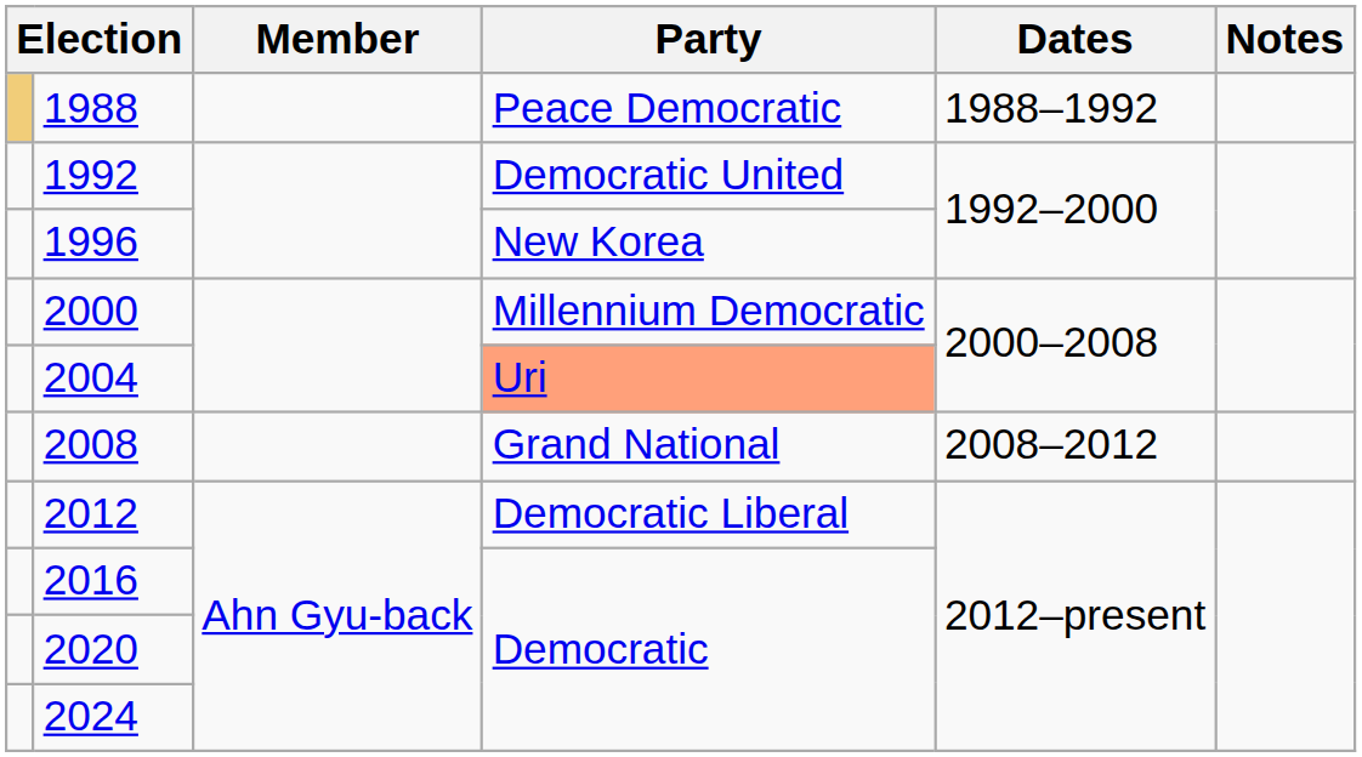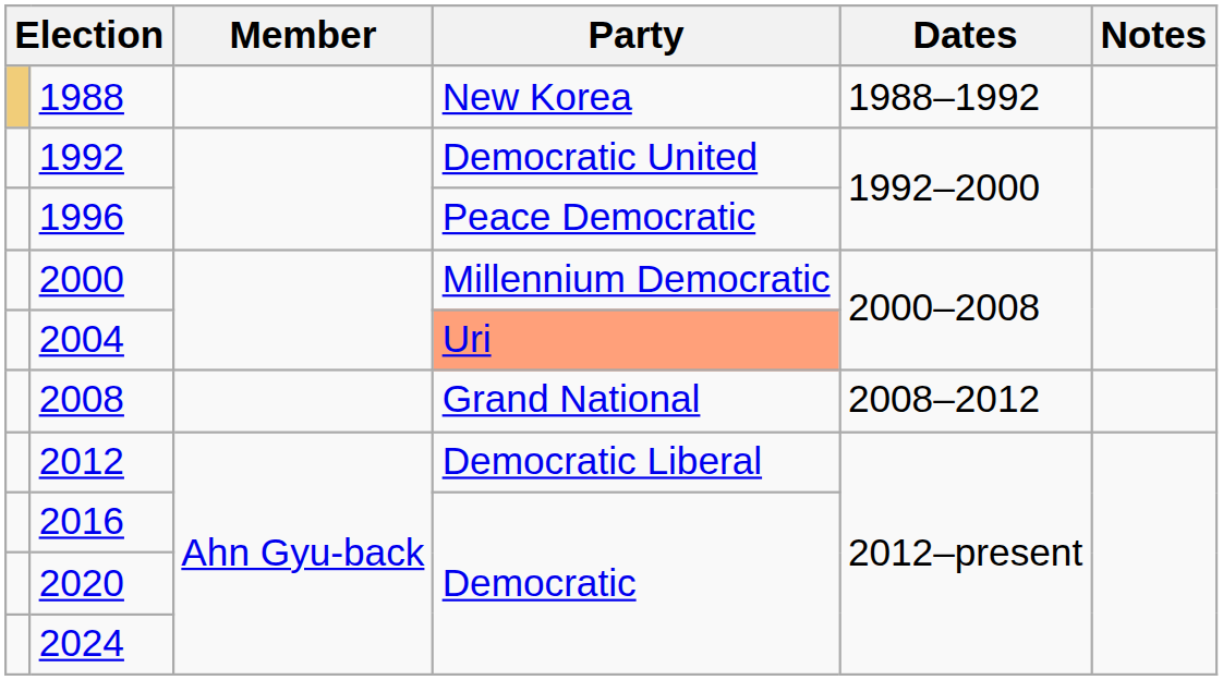 <table class="wikitable">
 <tr>
 <th colspan="2">Election</th>
 <th>Member</th>
 <th>Party</th>
 <th>Dates</th>
 <th>Notes</th>
 </tr>
 <tr>
 <td bgcolor=#F1CD79></td>
 <td><a href='#'>1988</a></td>
 <td></td>
-<td><a href='#'>Peace Democratic</a></td>
+<td><a href='#'>New Korea</a></td>
 <td>1988–1992</td>
 <td></td>
 </tr>
 <tr>
 <td bgcolor=></td>
 <td><a href='#'>1992</a></td>
 <td rowspan="2"></td>
 <td><a href='#'>Democratic United</a></td>
 <td rowspan="2">1992–2000</td>
 <td rowspan="2"></td>
 </tr>
 <tr>
 <td bgcolor=></td>
 <td><a href='#'>1996</a></td>
-<td><a href='#'>New Korea</a></td>
+<td><a href='#'>Peace Democratic</a></td>
 </tr>
 <tr>
 <td bgcolor=></td>
 <td><a href='#'>2000</a></td>
 <td rowspan="2"></td>
 <td><a href='#'>Millennium Democratic</a></td>
 <td rowspan="2">2000–2008</td>
 <td rowspan="2"></td>
 </tr>
 <tr>
 <td bgcolor=></td>
 <td><a href='#'>2004</a></td>
 <td style="background: lightsalmon;"><a href='#'>Uri</a></td>
 </tr>
 <tr>
 <td bgcolor=></td>
 <td><a href='#'>2008</a></td>
 <td></td>
 <td><a href='#'>Grand National</a></td>
 <td>2008–2012</td>
 <td></td>
 </tr>
 <tr>
 <td bgcolor=></td>
 <td><a href='#'>2012</a></td>
 <td rowspan="4"><a href='#'>Ahn Gyu-back</a></td>
 <td><a href='#'>Democratic Liberal</a></td>
 <td rowspan="4">2012–present</td>
 <td rowspan="4"></td>
 </tr>
 <tr>
 <td bgcolor=></td>
 <td><a href='#'>2016</a></td>
 <td rowspan="3"><a href='#'>Democratic</a></td>
 </tr>
 <tr>
 <td bgcolor=></td>
 <td><a href='#'>2020</a></td>
 </tr>
 <tr>
 <td bgcolor=></td>
 <td><a href='#'>2024</a></td>
 </tr>
 </table>
